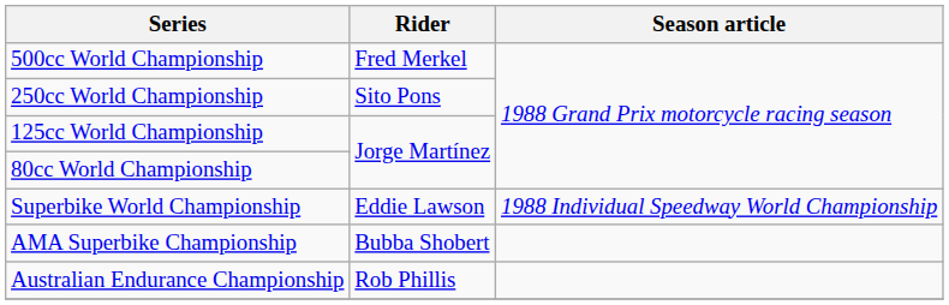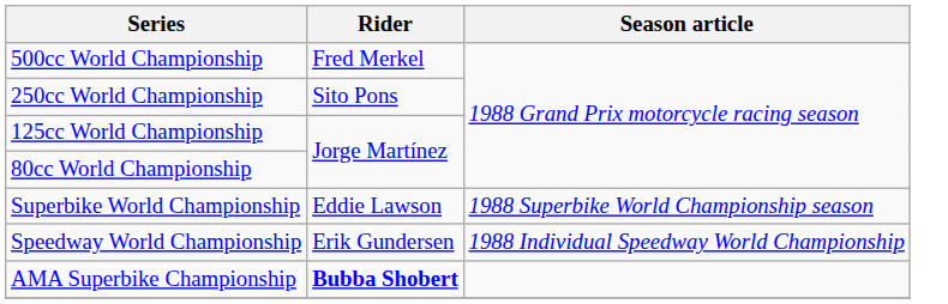 <table class="wikitable" style="font-size: 87%;">
 <tr>
 <th>Series</th>
 <th>Rider</th>
 <th>Season article</th>
 </tr>
 <tr>
 <td><a href='#'>500cc World Championship</a></td>
 <td> <a href='#'>Fred Merkel</a></td>
 <td rowspan=4><em><a href='#'>1988 Grand Prix motorcycle racing season</a></em></td>
 </tr>
 <tr>
 <td><a href='#'>250cc World Championship</a></td>
 <td> <a href='#'>Sito Pons</a></td>
 </tr>
 <tr>
 <td><a href='#'>125cc World Championship</a></td>
 <td rowspan=2> <a href='#'>Jorge Martínez</a></td>
 </tr>
 <tr>
 <td><a href='#'>80cc World Championship</a></td>
 </tr>
 <tr>
 <td><a href='#'>Superbike World Championship</a></td>
 <td> <a href='#'>Eddie Lawson</a></td>
+<td><em><a href='#'>1988 Superbike World Championship season</a></em></td>
+</tr>
+<tr>
+<td><a href='#'>Speedway World Championship</a></td>
+<td> <a href='#'>Erik Gundersen</a></td>
 <td><em><a href='#'>1988 Individual Speedway World Championship</a></em></td>
 </tr>
 <tr>
 <td><a href='#'>AMA Superbike Championship</a></td>
-<td> <a href='#'>Bubba Shobert</a></td>
-<td></td>
-</tr>
-<tr>
-<td><a href='#'>Australian Endurance Championship</a></td>
-<td> <a href='#'>Rob Phillis</a></td>
+<td><strong> <a href='#'>Bubba Shobert</a></strong></td>
 <td></td>
 </tr>
 <tr>
 </tr>
 </table>
